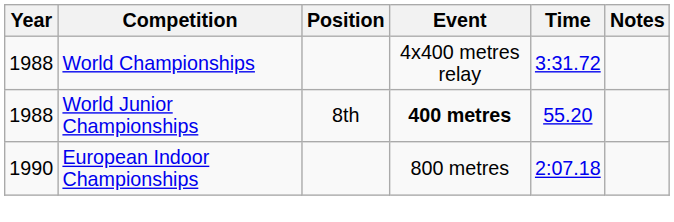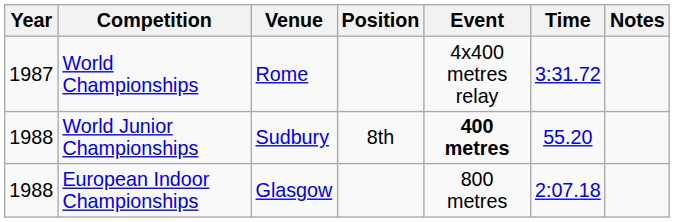 <table class="wikitable" width=55% style="font-size:90%; text-align:center;">
 <tr>
 <th>Year</th>
 <th>Competition</th>
+<th>Venue</th>
 <th>Position</th>
 <th>Event</th>
 <th>Time</th>
 <th>Notes</th>
 </tr>
 <tr>
-<td>1988</td>
+<td>1987</td>
 <td align=left><a href='#'>World Championships</a></td>
+<td align=left> <a href='#'>Rome</a></td>
 <td></td>
 <td>4x400 metres relay</td>
 <td><a href='#'>3:31.72</a></td>
 <td></td>
 </tr>
 <tr>
 <td>1988</td>
 <td align=left><a href='#'>World Junior Championships</a></td>
+<td align=left> <a href='#'>Sudbury</a></td>
 <td>8th</td>
 <td><strong>400 metres</strong></td>
 <td><a href='#'>55.20</a></td>
 <td></td>
 </tr>
 <tr>
-<td>1990</td>
+<td>1988</td>
 <td align=left><a href='#'>European Indoor Championships</a></td>
+<td align=left> <a href='#'>Glasgow</a></td>
 <td></td>
 <td>800 metres</td>
 <td><a href='#'>2:07.18</a></td>
 <td></td>
 </tr>
 </table>
